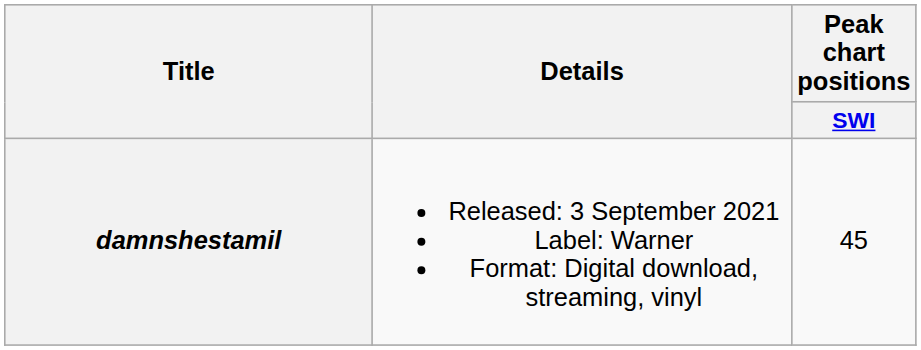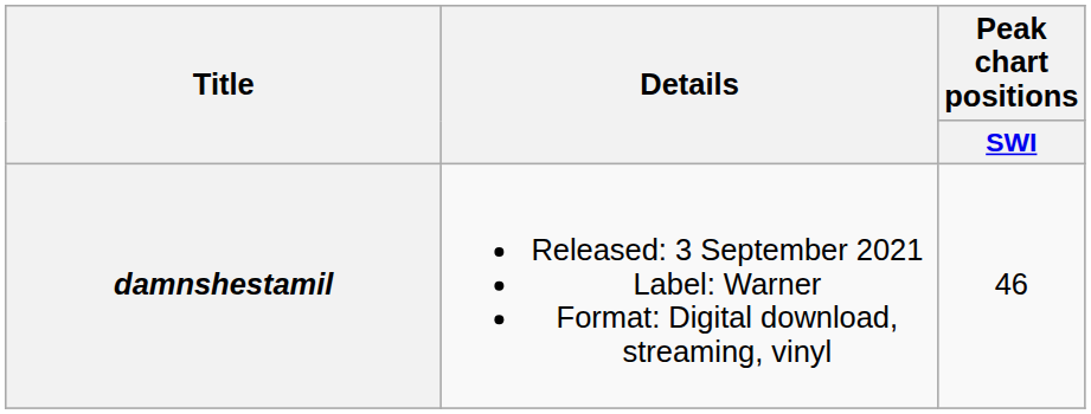 <table class="wikitable plainrowheaders" style="text-align:center;">
 <tr>
 <th scope="col" rowspan="2" style="width:14em;">Title</th>
 <th scope="col" rowspan="2" style="width:16em;">Details</th>
 <th scope="col" colspan="1">Peak chart positions</th>
 </tr>
 <tr>
 <th scope="col" style="width:3.5em;font-size:90%;"><a href='#'>SWI</a><br></th>
 </tr>
 <tr>
 <th scope="row"><em>damnshestamil</em></th>
 <td><br><ul><li>Released: 3 September 2021</li><li>Label: Warner</li><li>Format: Digital download, streaming, vinyl</li></ul></td>
-<td>45</td>
+<td>46</td>
 </tr>
 </table>
